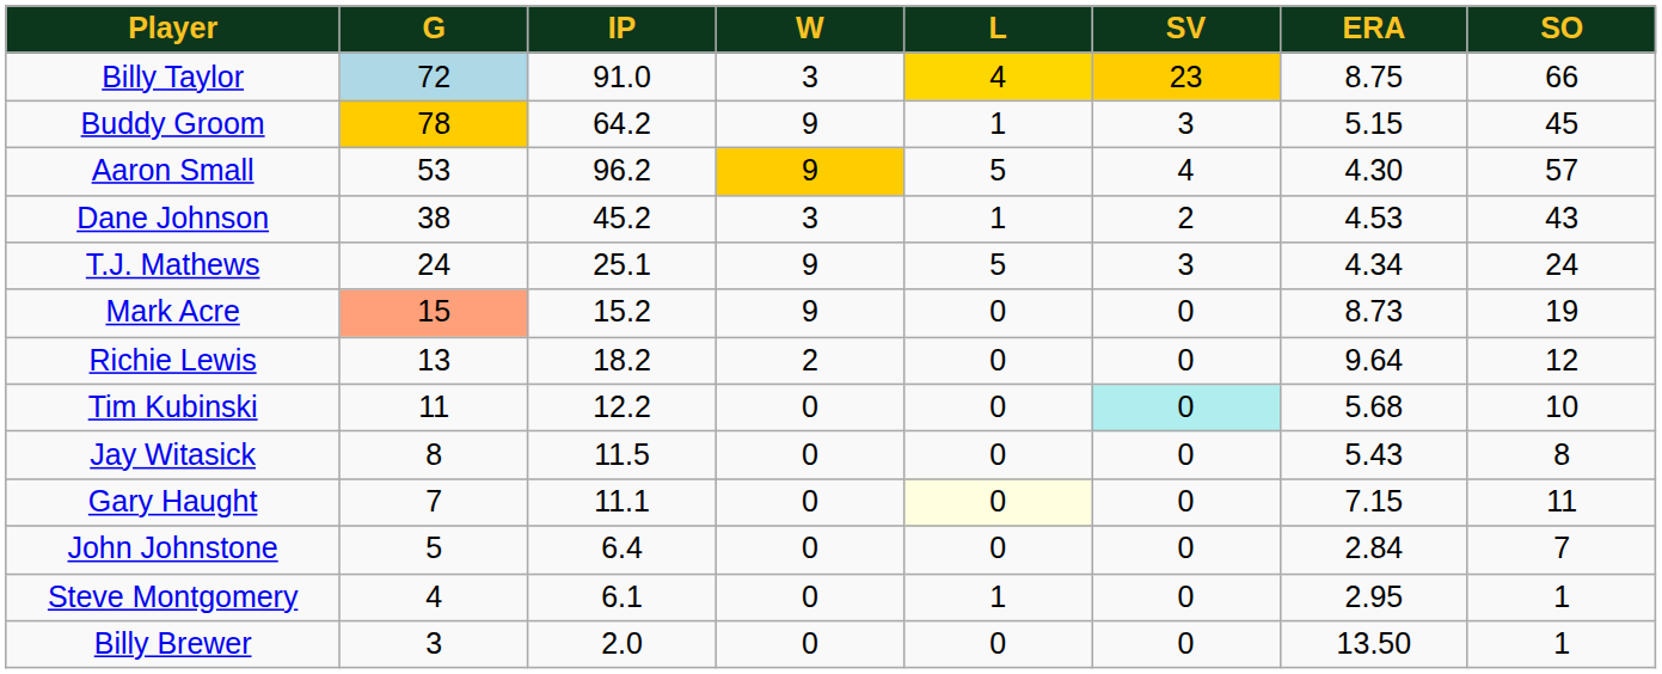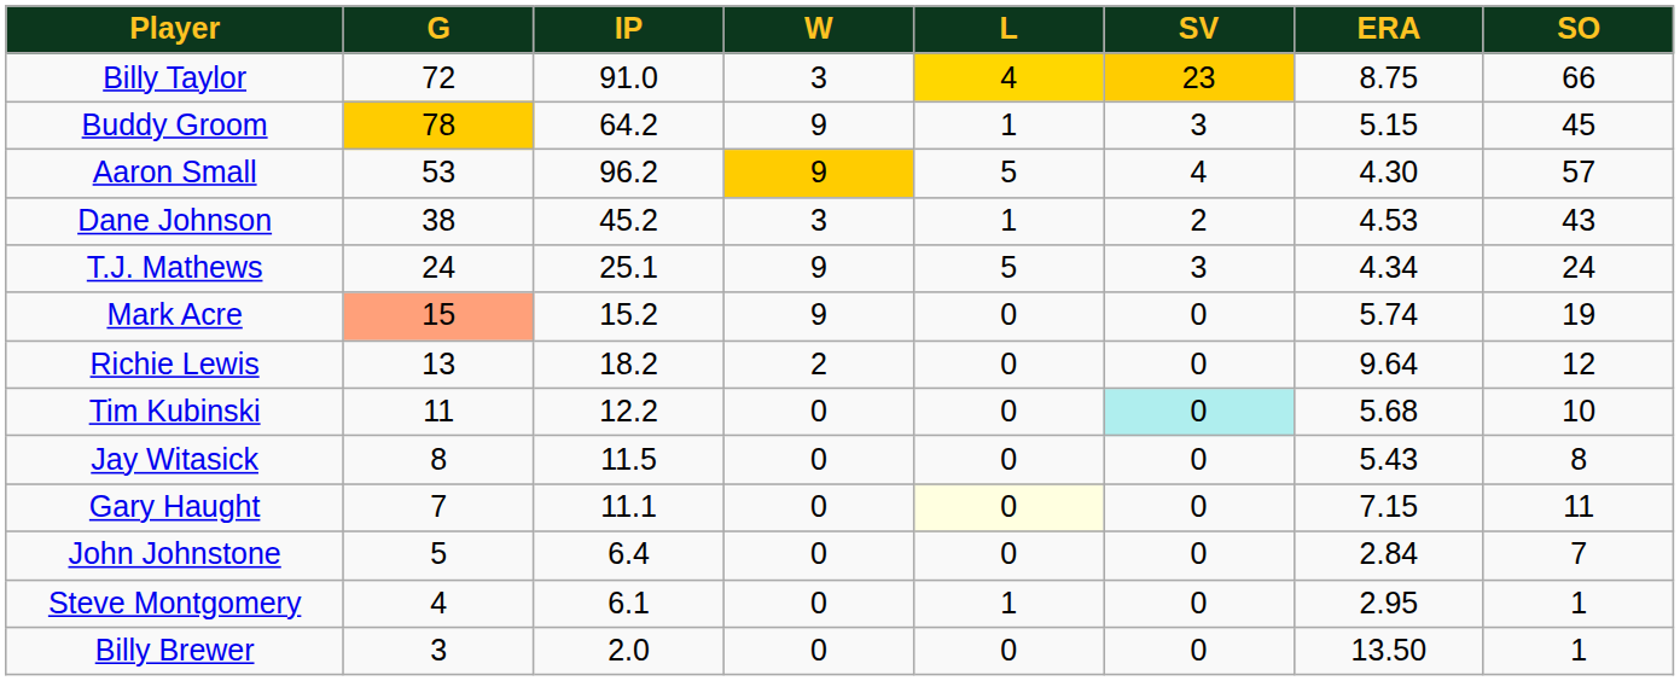 <table class="wikitable sortable">
 <tr>
 <th style="background:#0C371D;color:#ffc322;" width="16%">Player</th>
 <th style="background:#0C371D;color:#ffc322;" width="9%">G</th>
 <th style="background:#0C371D;color:#ffc322;" width="9%">IP</th>
 <th style="background:#0C371D;color:#ffc322;" width="9%">W</th>
 <th style="background:#0C371D;color:#ffc322;" width="9%">L</th>
 <th style="background:#0C371D;color:#ffc322;" width="9%">SV</th>
 <th style="background:#0C371D;color:#ffc322;" width="9%">ERA</th>
 <th style="background:#0C371D;color:#ffc322;" width="9%">SO</th>
 </tr>
 <tr align="center">
 <td><a href='#'>Billy Taylor</a></td>
-<td style="background: lightblue;">72</td>
+<td>72</td>
 <td>91.0</td>
 <td>3</td>
 <td style="background: gold;">4</td>
 <td bgcolor="#FFCC00">23</td>
 <td>8.75</td>
 <td>66</td>
 </tr>
 <tr align=center>
 <td><a href='#'>Buddy Groom</a></td>
 <td bgcolor="#FFCC00">78</td>
 <td>64.2</td>
 <td>9</td>
 <td>1</td>
 <td>3</td>
 <td>5.15</td>
 <td>45</td>
 </tr>
 <tr align="center">
 <td><a href='#'>Aaron Small</a></td>
 <td>53</td>
 <td>96.2</td>
 <td bgcolor="#FFCC00">9</td>
 <td>5</td>
 <td>4</td>
 <td>4.30</td>
 <td>57</td>
 </tr>
 <tr align=center>
 <td><a href='#'>Dane Johnson</a></td>
 <td>38</td>
 <td>45.2</td>
 <td>3</td>
 <td>1</td>
 <td>2</td>
 <td>4.53</td>
 <td>43</td>
 </tr>
 <tr align=center>
 <td><a href='#'>T.J. Mathews</a></td>
 <td>24</td>
 <td>25.1</td>
 <td>9</td>
 <td>5</td>
 <td>3</td>
 <td>4.34</td>
 <td>24</td>
 </tr>
 <tr align=center>
 <td><a href='#'>Mark Acre</a></td>
 <td style="background: lightsalmon;">15</td>
 <td>15.2</td>
 <td>9</td>
 <td>0</td>
 <td>0</td>
-<td>8.73</td>
+<td>5.74</td>
 <td>19</td>
 </tr>
 <tr align=center>
 <td><a href='#'>Richie Lewis</a></td>
 <td>13</td>
 <td>18.2</td>
 <td>2</td>
 <td>0</td>
 <td>0</td>
 <td>9.64</td>
 <td>12</td>
 </tr>
 <tr align=center>
 <td><a href='#'>Tim Kubinski</a></td>
 <td>11</td>
 <td>12.2</td>
 <td>0</td>
 <td>0</td>
 <td style="background: paleturquoise;">0</td>
 <td>5.68</td>
 <td>10</td>
 </tr>
 <tr align=center>
 <td><a href='#'>Jay Witasick</a></td>
 <td>8</td>
 <td>11.5</td>
 <td>0</td>
 <td>0</td>
 <td>0</td>
 <td>5.43</td>
 <td>8</td>
 </tr>
 <tr align=center>
 <td><a href='#'>Gary Haught</a></td>
 <td>7</td>
 <td>11.1</td>
 <td>0</td>
 <td style="background: lightyellow;">0</td>
 <td>0</td>
 <td>7.15</td>
 <td>11</td>
 </tr>
 <tr align=center>
 <td><a href='#'>John Johnstone</a></td>
 <td>5</td>
 <td>6.4</td>
 <td>0</td>
 <td>0</td>
 <td>0</td>
 <td>2.84</td>
 <td>7</td>
 </tr>
 <tr align=center>
 <td><a href='#'>Steve Montgomery</a></td>
 <td>4</td>
 <td>6.1</td>
 <td>0</td>
 <td>1</td>
 <td>0</td>
 <td>2.95</td>
 <td>1</td>
 </tr>
 <tr align=center>
 <td><a href='#'>Billy Brewer</a></td>
 <td>3</td>
 <td>2.0</td>
 <td>0</td>
 <td>0</td>
 <td>0</td>
 <td>13.50</td>
 <td>1</td>
 </tr>
 </table>
